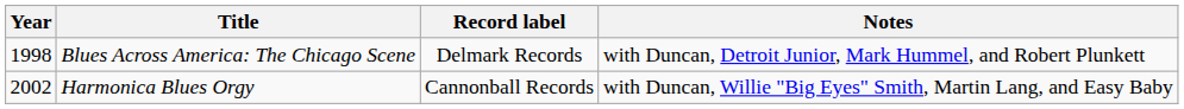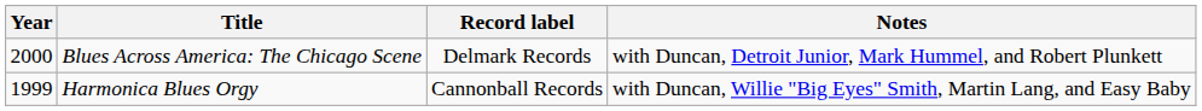 <table class="wikitable sortable">
 <tr>
 <th>Year</th>
 <th>Title</th>
 <th>Record label</th>
 <th>Notes</th>
 </tr>
 <tr>
-<td>1998</td>
+<td>2000</td>
 <td><em>Blues Across America: The Chicago Scene</em></td>
 <td style="text-align:center;">Delmark Records</td>
 <td>with Duncan, <a href='#'>Detroit Junior</a>, <a href='#'>Mark Hummel</a>, and Robert Plunkett</td>
 </tr>
 <tr>
-<td>2002</td>
+<td>1999</td>
 <td><em>Harmonica Blues Orgy</em></td>
 <td style="text-align:Center;">Cannonball Records</td>
 <td>with Duncan, <a href='#'>Willie "Big Eyes" Smith</a>, Martin Lang, and Easy Baby</td>
 </tr>
 </table>
